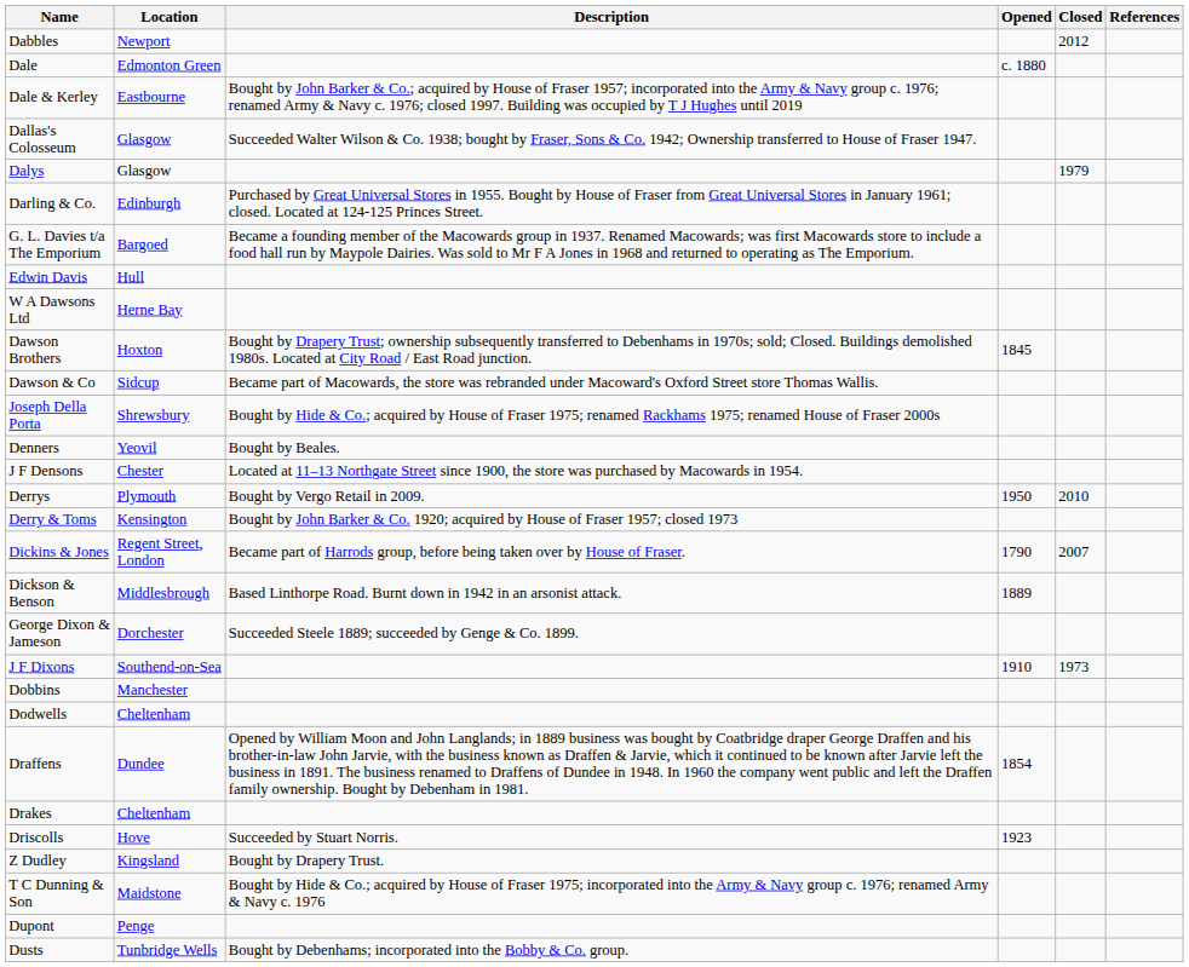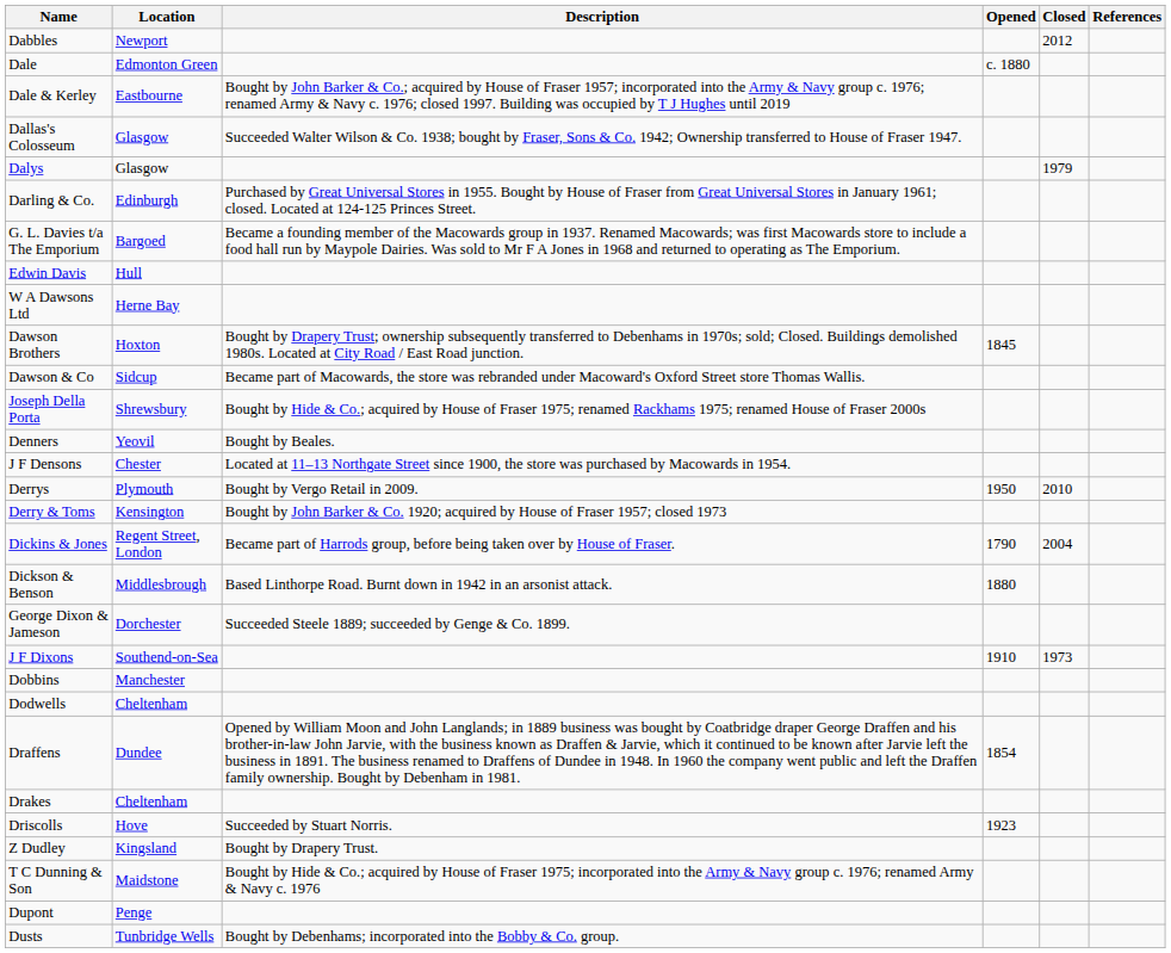 <table class="wikitable">
 <tr>
 <th>Name</th>
 <th>Location</th>
 <th>Description</th>
 <th>Opened</th>
 <th>Closed</th>
 <th>References</th>
 </tr>
 <tr>
 <td>Dabbles</td>
 <td><a href='#'>Newport</a></td>
 <td></td>
 <td></td>
 <td>2012</td>
 <td></td>
 </tr>
 <tr>
 <td>Dale</td>
 <td><a href='#'>Edmonton Green</a></td>
 <td></td>
 <td>c. 1880</td>
 <td></td>
 <td></td>
 </tr>
 <tr>
 <td>Dale & Kerley</td>
 <td><a href='#'>Eastbourne</a></td>
 <td>Bought by <a href='#'>John Barker & Co.</a>; acquired by House of Fraser 1957; incorporated into the <a href='#'>Army & Navy</a> group c. 1976; renamed Army & Navy c. 1976; closed 1997. Building was occupied by <a href='#'>T J Hughes</a> until 2019</td>
 <td></td>
 <td></td>
 <td></td>
 </tr>
 <tr>
 <td>Dallas's Colosseum</td>
 <td><a href='#'>Glasgow</a></td>
 <td>Succeeded Walter Wilson & Co. 1938; bought by <a href='#'>Fraser, Sons & Co.</a> 1942; Ownership transferred to House of Fraser 1947.</td>
 <td></td>
 <td></td>
 <td></td>
 </tr>
 <tr>
 <td><a href='#'>Dalys</a></td>
 <td>Glasgow</td>
 <td></td>
 <td></td>
 <td>1979</td>
 <td></td>
 </tr>
 <tr>
 <td>Darling & Co.</td>
 <td><a href='#'>Edinburgh</a></td>
 <td>Purchased by <a href='#'>Great Universal Stores</a> in 1955. Bought by House of Fraser from <a href='#'>Great Universal Stores</a> in January 1961; closed. Located at 124-125 Princes Street.</td>
 <td></td>
 <td></td>
 <td></td>
 </tr>
 <tr>
 <td>G. L. Davies t/a The Emporium</td>
 <td><a href='#'>Bargoed</a></td>
 <td>Became a founding member of the Macowards group in 1937. Renamed Macowards; was first Macowards store to include a food hall run by Maypole Dairies. Was sold to Mr F A Jones in 1968 and returned to operating as The Emporium.</td>
 <td></td>
 <td></td>
 <td></td>
 </tr>
 <tr>
 <td><a href='#'>Edwin Davis</a></td>
 <td><a href='#'>Hull</a></td>
 <td></td>
 <td></td>
 <td></td>
 <td></td>
 </tr>
 <tr>
 <td>W A Dawsons Ltd</td>
 <td><a href='#'>Herne Bay</a></td>
 <td></td>
 <td></td>
 <td></td>
 <td></td>
 </tr>
 <tr>
 <td>Dawson Brothers</td>
 <td><a href='#'>Hoxton</a></td>
 <td>Bought by <a href='#'>Drapery Trust</a>; ownership subsequently transferred to Debenhams in 1970s; sold; Closed. Buildings demolished 1980s. Located at <a href='#'>City Road</a> / East Road junction.</td>
 <td>1845</td>
 <td></td>
 <td></td>
 </tr>
 <tr>
 <td>Dawson & Co</td>
 <td><a href='#'>Sidcup</a></td>
 <td>Became part of Macowards, the store was rebranded under Macoward's Oxford Street store Thomas Wallis.</td>
 <td></td>
 <td></td>
 <td></td>
 </tr>
 <tr>
 <td><a href='#'>Joseph Della Porta</a></td>
 <td><a href='#'>Shrewsbury</a></td>
 <td>Bought by <a href='#'>Hide & Co.</a>; acquired by House of Fraser 1975; renamed <a href='#'>Rackhams</a> 1975; renamed House of Fraser 2000s</td>
 <td></td>
 <td></td>
 <td></td>
 </tr>
 <tr>
 <td>Denners</td>
 <td><a href='#'>Yeovil</a></td>
 <td>Bought by Beales.</td>
 <td></td>
 <td></td>
 <td></td>
 </tr>
 <tr>
 <td>J F Densons</td>
 <td><a href='#'>Chester</a></td>
 <td>Located at <a href='#'>11–13 Northgate Street</a> since 1900, the store was purchased by Macowards in 1954.</td>
 <td></td>
 <td></td>
 <td></td>
 </tr>
 <tr>
 <td>Derrys</td>
 <td><a href='#'>Plymouth</a></td>
 <td>Bought by Vergo Retail in 2009.</td>
 <td>1950</td>
 <td>2010</td>
 <td></td>
 </tr>
 <tr>
 <td><a href='#'>Derry & Toms</a></td>
 <td><a href='#'>Kensington</a></td>
 <td>Bought by <a href='#'>John Barker & Co.</a> 1920; acquired by House of Fraser 1957; closed 1973</td>
 <td></td>
 <td></td>
 <td></td>
 </tr>
 <tr>
 <td><a href='#'>Dickins & Jones</a></td>
 <td><a href='#'>Regent Street</a>, <a href='#'>London</a></td>
 <td>Became part of <a href='#'>Harrods</a> group, before being taken over by <a href='#'>House of Fraser</a>.</td>
 <td>1790</td>
-<td>2007</td>
+<td>2004</td>
 <td></td>
 </tr>
 <tr>
 <td>Dickson & Benson</td>
 <td><a href='#'>Middlesbrough</a></td>
 <td>Based Linthorpe Road. Burnt down in 1942 in an arsonist attack.</td>
-<td>1889</td>
+<td>1880</td>
 <td></td>
 <td></td>
 </tr>
 <tr>
 <td>George Dixon & Jameson</td>
 <td><a href='#'>Dorchester</a></td>
 <td>Succeeded Steele 1889; succeeded by Genge & Co. 1899.</td>
 <td></td>
 <td></td>
 <td></td>
 </tr>
 <tr>
 <td><a href='#'>J F Dixons</a></td>
 <td><a href='#'>Southend-on-Sea</a></td>
 <td></td>
 <td>1910</td>
 <td>1973</td>
 <td></td>
 </tr>
 <tr>
 <td>Dobbins</td>
 <td><a href='#'>Manchester</a></td>
 <td></td>
 <td></td>
 <td></td>
 <td></td>
 </tr>
 <tr>
 <td>Dodwells</td>
 <td><a href='#'>Cheltenham</a></td>
 <td></td>
 <td></td>
 <td></td>
 <td></td>
 </tr>
 <tr>
 <td>Draffens</td>
 <td><a href='#'>Dundee</a></td>
 <td>Opened by William Moon and John Langlands; in 1889 business was bought by Coatbridge draper George Draffen and his brother-in-law John Jarvie, with the business known as Draffen & Jarvie, which it continued to be known after Jarvie left the business in 1891. The business renamed to Draffens of Dundee in 1948. In 1960 the company went public and left the Draffen family ownership. Bought by Debenham in 1981.</td>
 <td>1854</td>
 <td></td>
 <td></td>
 </tr>
 <tr>
 <td>Drakes</td>
 <td><a href='#'>Cheltenham</a></td>
 <td></td>
 <td></td>
 <td></td>
 <td></td>
 </tr>
 <tr>
 <td>Driscolls</td>
 <td><a href='#'>Hove</a></td>
 <td>Succeeded by Stuart Norris.</td>
 <td>1923</td>
 <td></td>
 <td></td>
 </tr>
 <tr>
 <td>Z Dudley</td>
 <td><a href='#'>Kingsland</a></td>
 <td>Bought by Drapery Trust.</td>
 <td></td>
 <td></td>
 <td></td>
 </tr>
 <tr>
 <td>T C Dunning & Son</td>
 <td><a href='#'>Maidstone</a></td>
 <td>Bought by Hide & Co.; acquired by House of Fraser 1975; incorporated into the <a href='#'>Army & Navy</a> group c. 1976; renamed Army & Navy c. 1976</td>
 <td></td>
 <td></td>
 <td></td>
 </tr>
 <tr>
 <td>Dupont</td>
 <td><a href='#'>Penge</a></td>
 <td></td>
 <td></td>
 <td></td>
 <td></td>
 </tr>
 <tr>
 <td>Dusts</td>
 <td><a href='#'>Tunbridge Wells</a></td>
 <td>Bought by Debenhams; incorporated into the <a href='#'>Bobby & Co.</a> group.</td>
 <td></td>
 <td></td>
 <td></td>
 </tr>
 </table>
